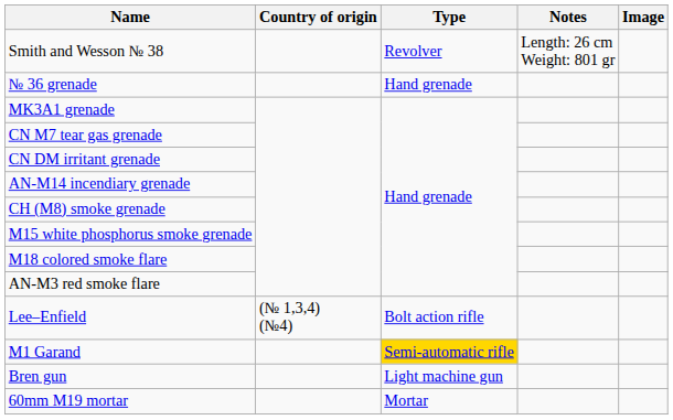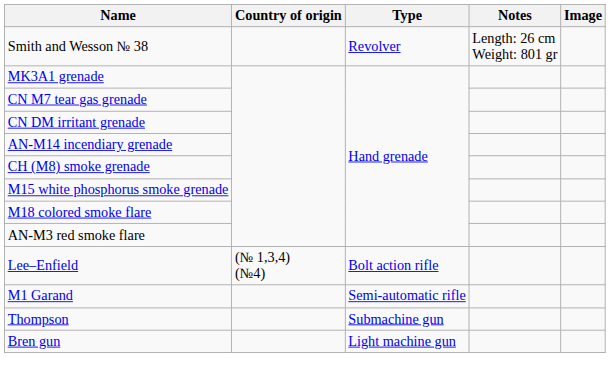 <table class="wikitable">
 <tr>
 <th>Name</th>
 <th>Country of origin</th>
 <th>Type</th>
 <th>Notes</th>
 <th>Image</th>
 </tr>
 <tr>
 <td>Smith and Wesson № 38</td>
 <td></td>
 <td><a href='#'>Revolver</a></td>
 <td>Length: 26 cm<br>Weight: 801 gr</td>
-<td></td>
-</tr>
-<tr>
-<td><a href='#'>№ 36 grenade</a></td>
-<td></td>
-<td><a href='#'>Hand grenade</a></td>
-<td></td>
 <td></td>
 </tr>
 <tr>
 <td><a href='#'>MK3A1 grenade</a></td>
 <td rowspan="8"></td>
 <td rowspan="8"><a href='#'>Hand grenade</a></td>
 <td></td>
 <td></td>
 </tr>
 <tr>
 <td><a href='#'>CN M7 tear gas grenade</a></td>
 <td></td>
 <td></td>
 </tr>
 <tr>
 <td><a href='#'>CN DM irritant grenade</a></td>
 <td></td>
 <td></td>
 </tr>
 <tr>
 <td><a href='#'>AN-M14 incendiary grenade</a></td>
 <td></td>
 <td></td>
 </tr>
 <tr>
 <td><a href='#'>CH (M8) smoke grenade</a></td>
 <td></td>
 <td></td>
 </tr>
 <tr>
 <td><a href='#'>M15 white phosphorus smoke grenade</a></td>
 <td></td>
 <td></td>
 </tr>
 <tr>
 <td><a href='#'>M18 colored smoke flare</a></td>
 <td></td>
 <td></td>
 </tr>
 <tr>
 <td>AN-M3 red smoke flare </td>
 <td></td>
 <td></td>
 </tr>
 <tr>
 <td><a href='#'>Lee–Enfield</a></td>
 <td> (№ 1,3,4)<br> (№4)</td>
 <td><a href='#'>Bolt action rifle</a></td>
 <td></td>
 <td></td>
 </tr>
 <tr>
 <td><a href='#'>M1 Garand</a></td>
 <td></td>
-<td style="background: gold;"><a href='#'>Semi-automatic rifle</a></td>
+<td><a href='#'>Semi-automatic rifle</a></td>
+<td></td>
+<td></td>
+</tr>
+<tr>
+<td><a href='#'>Thompson</a></td>
+<td></td>
+<td><a href='#'>Submachine gun</a></td>
 <td></td>
 <td></td>
 </tr>
 <tr>
 <td><a href='#'>Bren gun</a></td>
 <td></td>
 <td><a href='#'>Light machine gun</a></td>
 <td></td>
 <td></td>
 </tr>
-<tr>
-<td><a href='#'>60mm M19 mortar</a></td>
-<td></td>
-<td><a href='#'>Mortar</a></td>
-<td></td>
-<td></td>
-</tr>
 </table>
